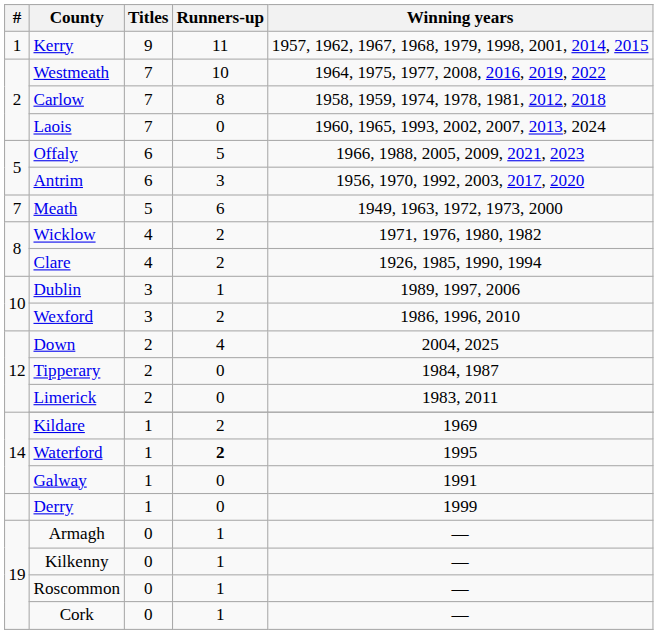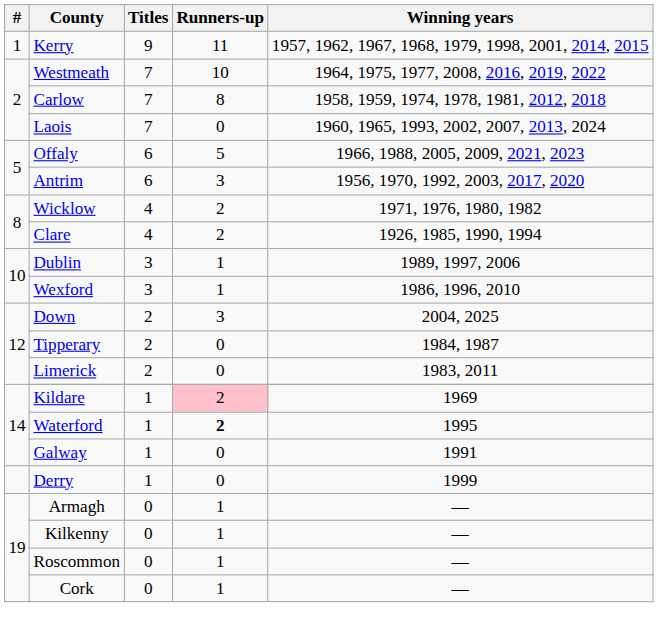 <table class="wikitable sortable"  style="text-align:center">
 <tr>
 <th>#</th>
 <th>County</th>
 <th>Titles</th>
 <th>Runners-up</th>
 <th>Winning years</th>
 </tr>
 <tr>
 <td>1</td>
 <td style="text-align:left"> <a href='#'>Kerry</a></td>
 <td>9</td>
 <td>11</td>
 <td>1957, 1962, 1967, 1968, 1979, 1998, 2001, <a href='#'>2014</a>, <a href='#'>2015</a></td>
 </tr>
 <tr>
 <td rowspan="3">2</td>
 <td style="text-align:left"> <a href='#'>Westmeath</a></td>
 <td>7</td>
 <td>10</td>
 <td>1964, 1975, 1977, 2008, <a href='#'>2016</a>, <a href='#'>2019</a>, <a href='#'>2022</a></td>
 </tr>
 <tr>
 <td style="text-align:left"> <a href='#'>Carlow</a></td>
 <td>7</td>
 <td>8</td>
 <td>1958, 1959, 1974, 1978, 1981, <a href='#'>2012</a>, <a href='#'>2018</a></td>
 </tr>
 <tr>
 <td style="text-align:left"> <a href='#'>Laois</a></td>
 <td>7</td>
 <td>0</td>
 <td>1960, 1965, 1993, 2002, 2007, <a href='#'>2013</a>, 2024</td>
 </tr>
 <tr>
 <td rowspan="2">5</td>
 <td style="text-align:left"> <a href='#'>Offaly</a></td>
 <td>6</td>
 <td>5</td>
 <td>1966, 1988, 2005, 2009, <a href='#'>2021</a>, <a href='#'>2023</a></td>
 </tr>
 <tr>
 <td style="text-align:left"> <a href='#'>Antrim</a></td>
 <td>6</td>
 <td>3</td>
 <td>1956, 1970, 1992, 2003, <a href='#'>2017</a>, <a href='#'>2020</a></td>
 </tr>
 <tr>
-<td>7</td>
-<td style="text-align:left"> <a href='#'>Meath</a></td>
-<td>5</td>
-<td>6</td>
-<td>1949, 1963, 1972, 1973, 2000</td>
-</tr>
-<tr>
 <td rowspan="2">8</td>
 <td style="text-align:left"> <a href='#'>Wicklow</a></td>
 <td>4</td>
 <td>2</td>
 <td>1971, 1976, 1980, 1982</td>
 </tr>
 <tr>
 <td style="text-align:left"> <a href='#'>Clare</a></td>
 <td>4</td>
 <td>2</td>
 <td>1926, 1985, 1990, 1994</td>
 </tr>
 <tr>
 <td rowspan="2">10</td>
 <td style="text-align:left"> <a href='#'>Dublin</a></td>
 <td>3</td>
 <td>1</td>
 <td>1989, 1997, 2006</td>
 </tr>
 <tr>
 <td style="text-align:left"> <a href='#'>Wexford</a></td>
 <td>3</td>
-<td>2</td>
+<td>1</td>
 <td>1986, 1996, 2010</td>
 </tr>
 <tr>
 <td rowspan="3">12</td>
 <td style="text-align:left"> <a href='#'>Down</a></td>
 <td>2</td>
-<td>4</td>
+<td>3</td>
 <td>2004, 2025</td>
 </tr>
 <tr>
 <td style="text-align:left"> <a href='#'>Tipperary</a></td>
 <td>2</td>
 <td>0</td>
 <td>1984, 1987</td>
 </tr>
 <tr>
 <td style="text-align:left"> <a href='#'>Limerick</a></td>
 <td>2</td>
 <td>0</td>
 <td>1983, 2011</td>
 </tr>
 <tr>
 <td rowspan="4">14</td>
 </tr>
 <tr>
 <td style="text-align:left"> <a href='#'>Kildare</a></td>
 <td>1</td>
-<td>2</td>
+<td style="background: pink;">2</td>
 <td>1969</td>
 </tr>
 <tr>
 <td style="text-align:left"> <a href='#'>Waterford</a></td>
 <td>1</td>
 <td><strong>2</strong></td>
 <td>1995</td>
 </tr>
 <tr>
 <td style="text-align:left"> <a href='#'>Galway</a></td>
 <td>1</td>
 <td>0</td>
 <td>1991</td>
 </tr>
 <tr>
 <td></td>
 <td style="text-align:left"> <a href='#'>Derry</a></td>
 <td>1</td>
 <td>0</td>
 <td>1999</td>
 </tr>
 <tr>
 <td rowspan="4">19</td>
 <td>Armagh</td>
 <td>0</td>
 <td>1</td>
 <td>—</td>
 </tr>
 <tr>
 <td>Kilkenny</td>
 <td>0</td>
 <td>1</td>
 <td>—</td>
 </tr>
 <tr>
 <td>Roscommon</td>
 <td>0</td>
 <td>1</td>
 <td>—</td>
 </tr>
 <tr>
 <td>Cork</td>
 <td>0</td>
 <td>1</td>
 <td>—</td>
 </tr>
 </table>
